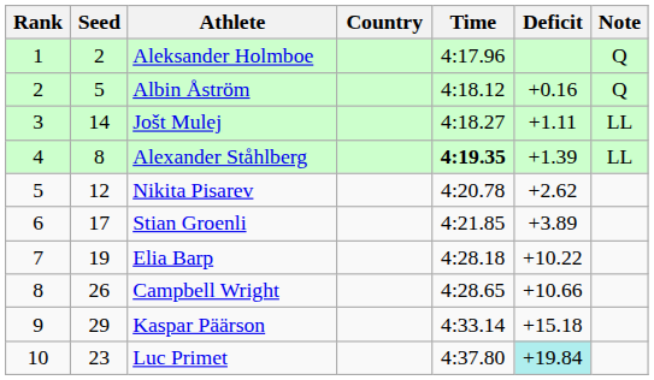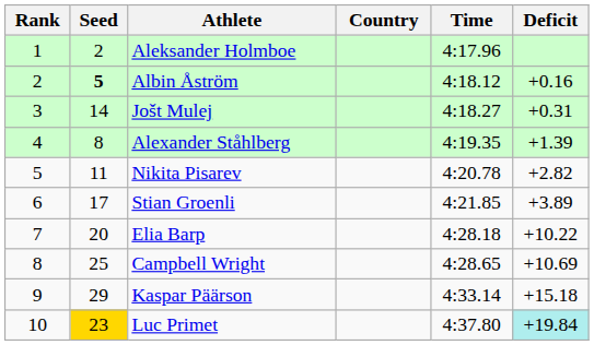 <table class="wikitable sortable" style="text-align:center" width=55%>
 <tr>
 <th>Rank</th>
 <th>Seed</th>
 <th>Athlete</th>
 <th>Country</th>
 <th>Time</th>
 <th>Deficit</th>
-<th>Note</th>
 </tr>
 <tr bgcolor=ccffcc>
 <td>1</td>
 <td>2</td>
 <td align=left><a href='#'>Aleksander Holmboe</a></td>
 <td align=left></td>
 <td>4:17.96</td>
 <td></td>
-<td>Q</td>
 </tr>
 <tr bgcolor=ccffcc>
 <td>2</td>
-<td>5</td>
+<td><strong>5</strong></td>
 <td align=left><a href='#'>Albin Åström</a></td>
 <td align=left></td>
 <td>4:18.12</td>
 <td>+0.16</td>
-<td>Q</td>
 </tr>
 <tr bgcolor=ccffcc>
 <td>3</td>
 <td>14</td>
 <td align=left><a href='#'>Jošt Mulej</a></td>
 <td align=left></td>
 <td>4:18.27</td>
-<td>+1.11</td>
-<td>LL</td>
+<td>+0.31</td>
 </tr>
 <tr bgcolor=ccffcc>
 <td>4</td>
 <td>8</td>
 <td align=left><a href='#'>Alexander Ståhlberg</a></td>
 <td align=left></td>
-<td><strong>4:19.35</strong></td>
+<td>4:19.35</td>
 <td>+1.39</td>
-<td>LL</td>
 </tr>
 <tr>
 <td>5</td>
-<td>12</td>
+<td>11</td>
 <td align=left><a href='#'>Nikita Pisarev</a></td>
 <td align=left></td>
 <td>4:20.78</td>
-<td>+2.62</td>
-<td></td>
+<td>+2.82</td>
 </tr>
 <tr>
 <td>6</td>
 <td>17</td>
 <td align=left><a href='#'>Stian Groenli</a></td>
 <td align=left></td>
 <td>4:21.85</td>
 <td>+3.89</td>
-<td></td>
 </tr>
 <tr>
 <td>7</td>
-<td>19</td>
+<td>20</td>
 <td align=left><a href='#'>Elia Barp</a></td>
 <td align=left></td>
 <td>4:28.18</td>
 <td>+10.22</td>
-<td></td>
 </tr>
 <tr>
 <td>8</td>
-<td>26</td>
+<td>25</td>
 <td align=left><a href='#'>Campbell Wright</a></td>
 <td align=left></td>
 <td>4:28.65</td>
-<td>+10.66</td>
-<td></td>
+<td>+10.69</td>
 </tr>
 <tr>
 <td>9</td>
 <td>29</td>
 <td align=left><a href='#'>Kaspar Päärson</a></td>
 <td align=left></td>
 <td>4:33.14</td>
 <td>+15.18</td>
-<td></td>
 </tr>
 <tr>
 <td>10</td>
-<td>23</td>
+<td style="background: gold;">23</td>
 <td align=left><a href='#'>Luc Primet</a></td>
 <td align=left></td>
 <td>4:37.80</td>
 <td style="background: paleturquoise;">+19.84</td>
-<td></td>
 </tr>
 </table>
